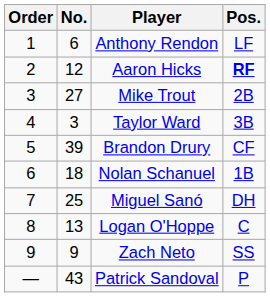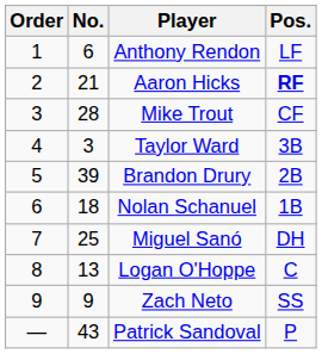 <table class="wikitable plainrowheaders" style="text-align:center;">
 <tr>
 <th>Order</th>
 <th>No.</th>
 <th>Player</th>
 <th>Pos.</th>
 </tr>
 <tr>
 <td>1</td>
 <td>6</td>
 <td><a href='#'>Anthony Rendon</a></td>
 <td><a href='#'>LF</a></td>
 </tr>
 <tr>
 <td>2</td>
-<td>12</td>
+<td>21</td>
 <td><a href='#'>Aaron Hicks</a></td>
 <td><strong><a href='#'>RF</a></strong></td>
 </tr>
 <tr>
 <td>3</td>
-<td>27</td>
+<td>28</td>
 <td><a href='#'>Mike Trout</a></td>
-<td><a href='#'>2B</a></td>
+<td><a href='#'>CF</a></td>
 </tr>
 <tr>
 <td>4</td>
 <td>3</td>
 <td><a href='#'>Taylor Ward</a></td>
 <td><a href='#'>3B</a></td>
 </tr>
 <tr>
 <td>5</td>
 <td>39</td>
 <td><a href='#'>Brandon Drury</a></td>
-<td><a href='#'>CF</a></td>
+<td><a href='#'>2B</a></td>
 </tr>
 <tr>
 <td>6</td>
 <td>18</td>
 <td><a href='#'>Nolan Schanuel</a></td>
 <td><a href='#'>1B</a></td>
 </tr>
 <tr>
 <td>7</td>
 <td>25</td>
 <td><a href='#'>Miguel Sanó</a></td>
 <td><a href='#'>DH</a></td>
 </tr>
 <tr>
 <td>8</td>
 <td>13</td>
 <td><a href='#'>Logan O'Hoppe</a></td>
 <td><a href='#'>C</a></td>
 </tr>
 <tr>
 <td>9</td>
 <td>9</td>
 <td><a href='#'>Zach Neto</a></td>
 <td><a href='#'>SS</a></td>
 </tr>
 <tr>
 <td>—</td>
 <td>43</td>
 <td><a href='#'>Patrick Sandoval</a></td>
 <td><a href='#'>P</a></td>
 </tr>
 </table>
